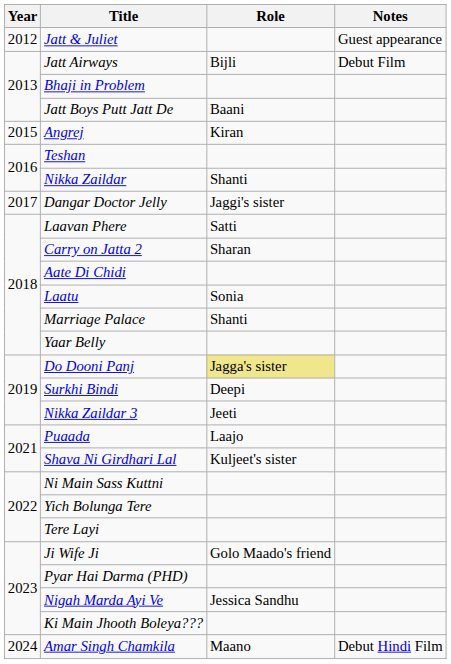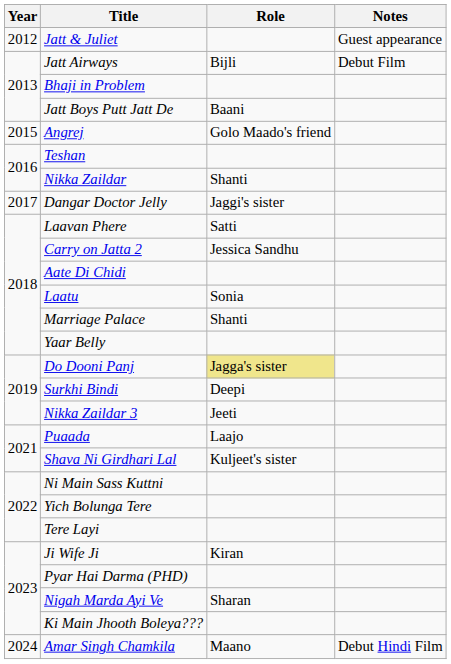 <table class="wikitable">
 <tr>
 <th>Year</th>
 <th>Title</th>
 <th>Role</th>
 <th>Notes</th>
 </tr>
 <tr>
 <td>2012</td>
 <td><em><a href='#'>Jatt & Juliet</a></em></td>
 <td></td>
 <td>Guest appearance</td>
 </tr>
 <tr>
 <td rowspan=3>2013</td>
 <td><em>Jatt Airways</em></td>
 <td>Bijli</td>
 <td>Debut Film</td>
 </tr>
 <tr>
 <td><em><a href='#'>Bhaji in Problem</a></em></td>
 <td></td>
 <td></td>
 </tr>
 <tr>
 <td><em>Jatt Boys Putt Jatt De</em></td>
 <td>Baani</td>
 <td></td>
 </tr>
 <tr>
 <td>2015</td>
 <td><em><a href='#'>Angrej</a></em></td>
-<td>Kiran</td>
+<td>Golo Maado's friend</td>
 <td></td>
 </tr>
 <tr>
 <td rowspan=2>2016</td>
 <td><em><a href='#'>Teshan</a></em></td>
 <td></td>
 <td></td>
 </tr>
 <tr>
 <td><em><a href='#'>Nikka Zaildar</a></em></td>
 <td>Shanti</td>
 <td></td>
 </tr>
 <tr>
 <td>2017</td>
 <td><em>Dangar Doctor Jelly</em></td>
 <td>Jaggi's sister</td>
 <td></td>
 </tr>
 <tr>
 <td rowspan=6>2018</td>
 <td><em>Laavan Phere</em></td>
 <td>Satti</td>
 <td></td>
 </tr>
 <tr>
 <td><em><a href='#'>Carry on Jatta 2</a></em></td>
-<td>Sharan</td>
+<td>Jessica Sandhu</td>
 <td></td>
 </tr>
 <tr>
 <td><em><a href='#'>Aate Di Chidi</a></em></td>
 <td></td>
 <td></td>
 </tr>
 <tr>
 <td><em><a href='#'>Laatu</a></em></td>
 <td>Sonia</td>
 <td></td>
 </tr>
 <tr>
 <td><em>Marriage Palace</em></td>
 <td>Shanti</td>
 <td></td>
 </tr>
 <tr>
 <td><em>Yaar Belly</em></td>
 <td></td>
 <td></td>
 </tr>
 <tr>
 <td rowspan=3>2019</td>
 <td><em><a href='#'>Do Dooni Panj</a></em></td>
 <td style="background: khaki;">Jagga's sister</td>
 <td></td>
 </tr>
 <tr>
 <td><em><a href='#'>Surkhi Bindi</a></em></td>
 <td>Deepi</td>
 <td></td>
 </tr>
 <tr>
 <td><em><a href='#'>Nikka Zaildar 3</a></em></td>
 <td>Jeeti</td>
 <td></td>
 </tr>
 <tr>
 <td rowspan=2>2021</td>
 <td><em><a href='#'>Puaada</a></em></td>
 <td>Laajo</td>
 <td></td>
 </tr>
 <tr>
 <td><em><a href='#'>Shava Ni Girdhari Lal</a></em></td>
 <td>Kuljeet's sister</td>
 <td></td>
 </tr>
 <tr>
 <td rowspan=3>2022</td>
 <td><em>Ni Main Sass Kuttni</em></td>
 <td></td>
 <td></td>
 </tr>
 <tr>
 <td><em>Yich Bolunga Tere</em></td>
 <td></td>
 <td></td>
 </tr>
 <tr>
 <td><em>Tere Layi</em></td>
 <td></td>
 <td></td>
 </tr>
 <tr>
 <td rowspan=4>2023</td>
 <td><em>Ji Wife Ji</em></td>
-<td>Golo Maado's friend</td>
+<td>Kiran</td>
 <td></td>
 </tr>
 <tr>
 <td><em>Pyar Hai Darma (PHD)</em></td>
 <td></td>
 <td></td>
 </tr>
 <tr>
 <td><em><a href='#'>Nigah Marda Ayi Ve</a></em></td>
-<td>Jessica Sandhu</td>
+<td>Sharan</td>
 <td></td>
 </tr>
 <tr>
 <td><em>Ki Main Jhooth Boleya???</em></td>
 <td></td>
 <td></td>
 </tr>
 <tr>
 <td>2024</td>
 <td><em><a href='#'>Amar Singh Chamkila</a></em></td>
 <td>Maano</td>
 <td>Debut <a href='#'>Hindi</a> Film</td>
 </tr>
 </table>
